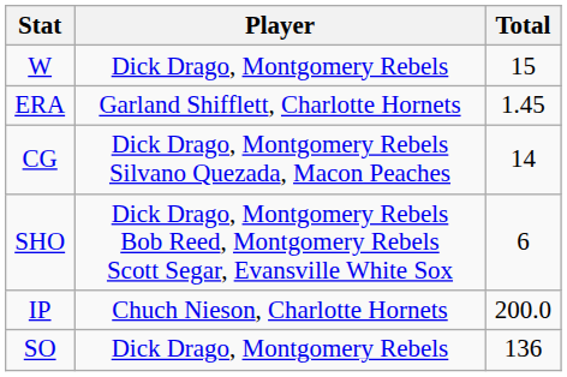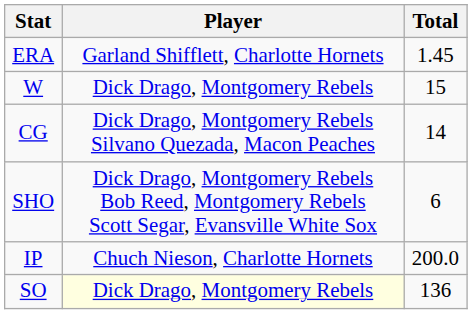 <table class="wikitable" width="40%" style="text-align:center;">
 <tr>
 <th width="5%">Stat</th>
 <th width="60%">Player</th>
 <th width="5%">Total</th>
 </tr>
 <tr>
+<td><a href='#'>ERA</a></td>
+<td><a href='#'>Garland Shifflett</a>, <a href='#'>Charlotte Hornets</a></td>
+<td>1.45</td>
+</tr>
+<tr>
 <td><a href='#'>W</a></td>
 <td><a href='#'>Dick Drago</a>, <a href='#'>Montgomery Rebels</a></td>
 <td>15</td>
-</tr>
-<tr>
-<td><a href='#'>ERA</a></td>
-<td><a href='#'>Garland Shifflett</a>, <a href='#'>Charlotte Hornets</a></td>
-<td>1.45</td>
 </tr>
 <tr>
 <td><a href='#'>CG</a></td>
 <td><a href='#'>Dick Drago</a>, <a href='#'>Montgomery Rebels</a> <br> <a href='#'>Silvano Quezada</a>, <a href='#'>Macon Peaches</a></td>
 <td>14</td>
 </tr>
 <tr>
 <td><a href='#'>SHO</a></td>
 <td><a href='#'>Dick Drago</a>, <a href='#'>Montgomery Rebels</a> <br> <a href='#'>Bob Reed</a>, <a href='#'>Montgomery Rebels</a> <br> <a href='#'>Scott Segar</a>, <a href='#'>Evansville White Sox</a></td>
 <td>6</td>
 </tr>
 <tr>
 <td><a href='#'>IP</a></td>
 <td><a href='#'>Chuch Nieson</a>, <a href='#'>Charlotte Hornets</a></td>
 <td>200.0</td>
 </tr>
 <tr>
 <td><a href='#'>SO</a></td>
-<td><a href='#'>Dick Drago</a>, <a href='#'>Montgomery Rebels</a></td>
+<td style="background: lightyellow;"><a href='#'>Dick Drago</a>, <a href='#'>Montgomery Rebels</a></td>
 <td>136</td>
 </tr>
 </table>
